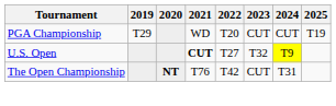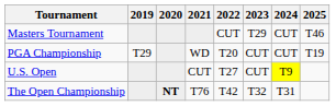 <table class="wikitable" style="font-size:95%;text-align:center;">
 <tr>
 <th>Tournament</th>
 <th>2019</th>
 <th>2020</th>
 <th>2021</th>
 <th>2022</th>
 <th>2023</th>
 <th>2024</th>
 <th>2025</th>
+</tr>
+<tr>
+<td align=left><a href='#'>Masters Tournament</a></td>
+<td style="background:#eeeeee;"></td>
+<td style="background:#eeeeee;"></td>
+<td style="background:#eeeeee;"></td>
+<td>CUT</td>
+<td>T29</td>
+<td>CUT</td>
+<td>T46</td>
 </tr>
 <tr>
 <td align=left><a href='#'>PGA Championship</a></td>
 <td>T29</td>
 <td style="background:#eeeeee;"></td>
 <td>WD</td>
 <td>T20</td>
 <td>CUT</td>
 <td>CUT</td>
 <td>T19</td>
 </tr>
 <tr>
 <td align=left><a href='#'>U.S. Open</a></td>
 <td style="background:#eeeeee;"></td>
 <td style="background:#eeeeee;"></td>
-<td><strong>CUT</strong></td>
+<td>CUT</td>
 <td>T27</td>
-<td>T32</td>
+<td>CUT</td>
 <td style="background:yellow;">T9</td>
 <td></td>
 </tr>
 <tr>
 <td align=left><a href='#'>The Open Championship</a></td>
 <td style="background:#eeeeee;"></td>
 <td style="background:#eeeeee;"><strong>NT</strong></td>
 <td>T76</td>
 <td>T42</td>
-<td>CUT</td>
+<td>T32</td>
 <td>T31</td>
 <td></td>
 </tr>
 </table>
